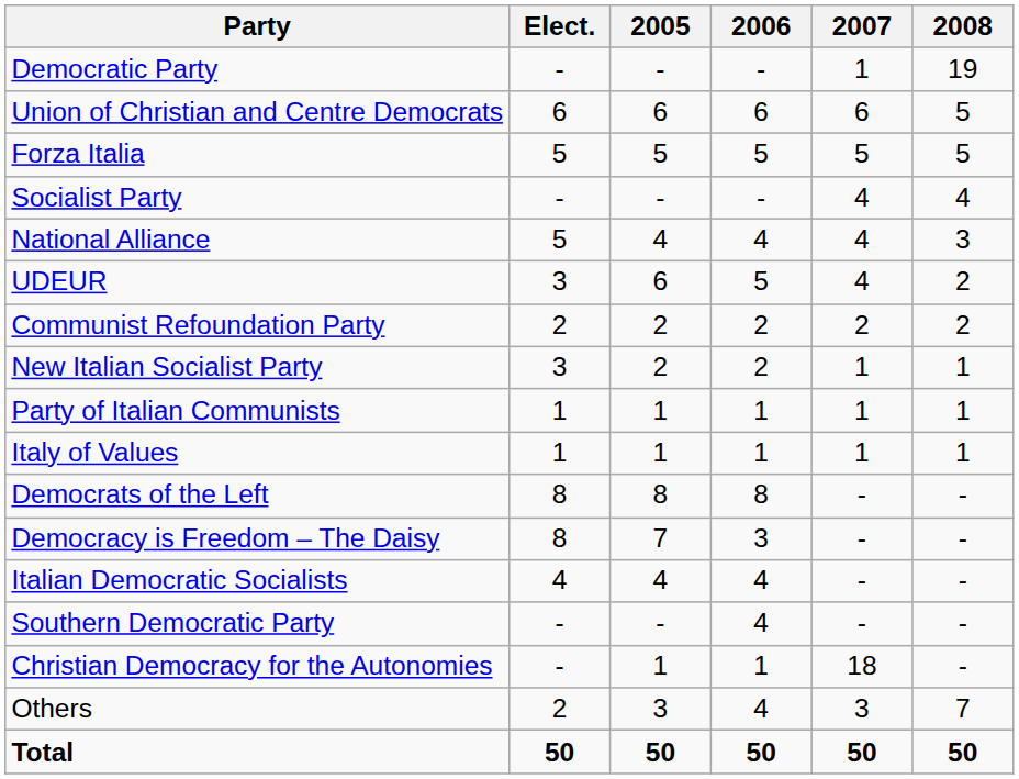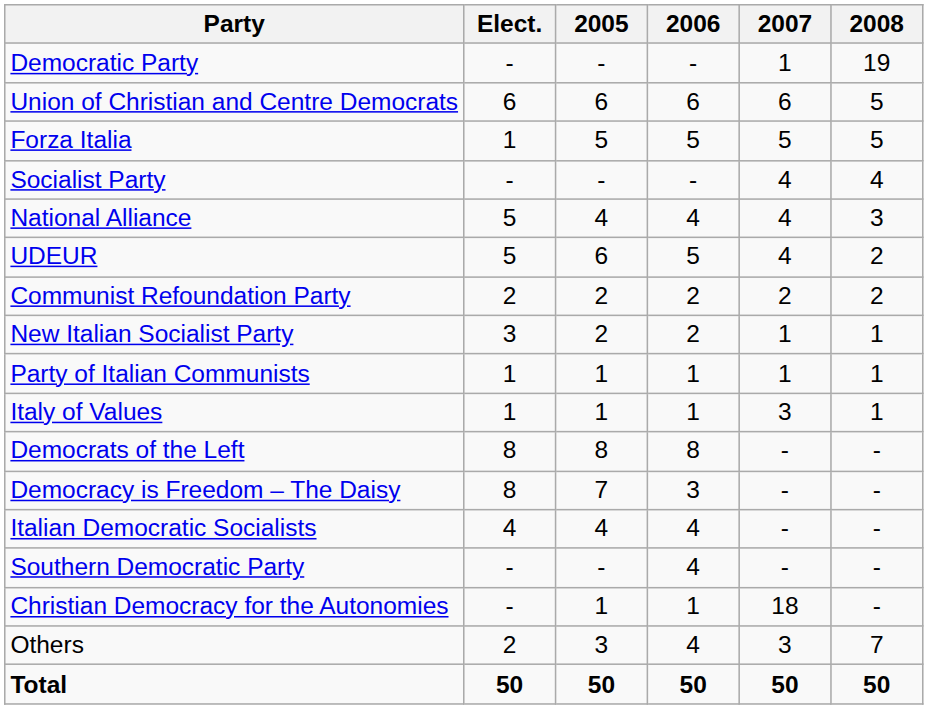 <table class="wikitable">
 <tr>
 <th width=50%>Party</th>
 <th width=10%>Elect.</th>
 <th width=10%>2005</th>
 <th width=10%>2006</th>
 <th width=10%>2007</th>
 <th width=10%>2008</th>
 </tr>
 <tr>
 <td><a href='#'>Democratic Party</a></td>
 <td style="text-align:center;">-</td>
 <td style="text-align:center;">-</td>
 <td style="text-align:center;">-</td>
 <td style="text-align:center;">1</td>
 <td style="text-align:center;">19</td>
 </tr>
 <tr>
 <td><a href='#'>Union of Christian and Centre Democrats</a></td>
 <td style="text-align:center;">6</td>
 <td style="text-align:center;">6</td>
 <td style="text-align:center;">6</td>
 <td style="text-align:center;">6</td>
 <td style="text-align:center;">5</td>
 </tr>
 <tr>
 <td><a href='#'>Forza Italia</a></td>
-<td style="text-align:center;">5</td>
+<td style="text-align:center;">1</td>
 <td style="text-align:center;">5</td>
 <td style="text-align:center;">5</td>
 <td style="text-align:center;">5</td>
 <td style="text-align:center;">5</td>
 </tr>
 <tr>
 <td><a href='#'>Socialist Party</a></td>
 <td style="text-align:center;">-</td>
 <td style="text-align:center;">-</td>
 <td style="text-align:center;">-</td>
 <td style="text-align:center;">4</td>
 <td style="text-align:center;">4</td>
 </tr>
 <tr>
 <td><a href='#'>National Alliance</a></td>
 <td style="text-align:center;">5</td>
 <td style="text-align:center;">4</td>
 <td style="text-align:center;">4</td>
 <td style="text-align:center;">4</td>
 <td style="text-align:center;">3</td>
 </tr>
 <tr>
 <td><a href='#'>UDEUR</a></td>
-<td style="text-align:center;">3</td>
+<td style="text-align:center;">5</td>
 <td style="text-align:center;">6</td>
 <td style="text-align:center;">5</td>
 <td style="text-align:center;">4</td>
 <td style="text-align:center;">2</td>
 </tr>
 <tr>
 <td><a href='#'>Communist Refoundation Party</a></td>
 <td style="text-align:center;">2</td>
 <td style="text-align:center;">2</td>
 <td style="text-align:center;">2</td>
 <td style="text-align:center;">2</td>
 <td style="text-align:center;">2</td>
 </tr>
 <tr>
 <td><a href='#'>New Italian Socialist Party</a></td>
 <td style="text-align:center;">3</td>
 <td style="text-align:center;">2</td>
 <td style="text-align:center;">2</td>
 <td style="text-align:center;">1</td>
 <td style="text-align:center;">1</td>
 </tr>
 <tr>
 <td><a href='#'>Party of Italian Communists</a></td>
 <td style="text-align:center;">1</td>
 <td style="text-align:center;">1</td>
 <td style="text-align:center;">1</td>
 <td style="text-align:center;">1</td>
 <td style="text-align:center;">1</td>
 </tr>
 <tr>
 <td><a href='#'>Italy of Values</a></td>
 <td style="text-align:center;">1</td>
 <td style="text-align:center;">1</td>
 <td style="text-align:center;">1</td>
-<td style="text-align:center;">1</td>
+<td style="text-align:center;">3</td>
 <td style="text-align:center;">1</td>
 </tr>
 <tr>
 <td><a href='#'>Democrats of the Left</a></td>
 <td style="text-align:center;">8</td>
 <td style="text-align:center;">8</td>
 <td style="text-align:center;">8</td>
 <td style="text-align:center;">-</td>
 <td style="text-align:center;">-</td>
 </tr>
 <tr>
 <td><a href='#'>Democracy is Freedom – The Daisy</a></td>
 <td style="text-align:center;">8</td>
 <td style="text-align:center;">7</td>
 <td style="text-align:center;">3</td>
 <td style="text-align:center;">-</td>
 <td style="text-align:center;">-</td>
 </tr>
 <tr>
 <td><a href='#'>Italian Democratic Socialists</a></td>
 <td style="text-align:center;">4</td>
 <td style="text-align:center;">4</td>
 <td style="text-align:center;">4</td>
 <td style="text-align:center;">-</td>
 <td style="text-align:center;">-</td>
 </tr>
 <tr>
 <td><a href='#'>Southern Democratic Party</a></td>
 <td style="text-align:center;">-</td>
 <td style="text-align:center;">-</td>
 <td style="text-align:center;">4</td>
 <td style="text-align:center;">-</td>
 <td style="text-align:center;">-</td>
 </tr>
 <tr>
 <td><a href='#'>Christian Democracy for the Autonomies</a></td>
 <td style="text-align:center;">-</td>
 <td style="text-align:center;">1</td>
 <td style="text-align:center;">1</td>
 <td style="text-align:center;">18</td>
 <td style="text-align:center;">-</td>
 </tr>
 <tr>
 <td>Others</td>
 <td style="text-align:center;">2</td>
 <td style="text-align:center;">3</td>
 <td style="text-align:center;">4</td>
 <td style="text-align:center;">3</td>
 <td style="text-align:center;">7</td>
 </tr>
 <tr>
 <td><strong>Total</strong></td>
 <td style="text-align:center;"><strong>50</strong></td>
 <td style="text-align:center;"><strong>50</strong></td>
 <td style="text-align:center;"><strong>50</strong></td>
 <td style="text-align:center;"><strong>50</strong></td>
 <td style="text-align:center;"><strong>50</strong></td>
 </tr>
 </table>
